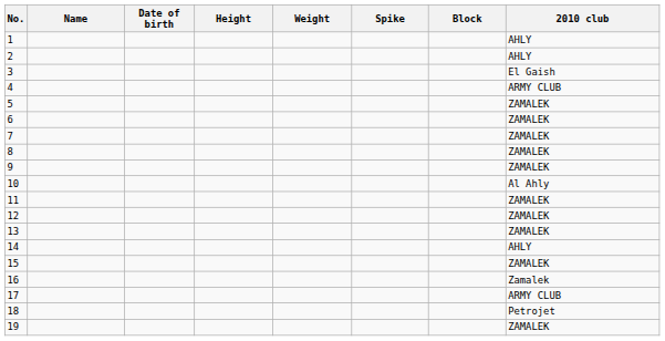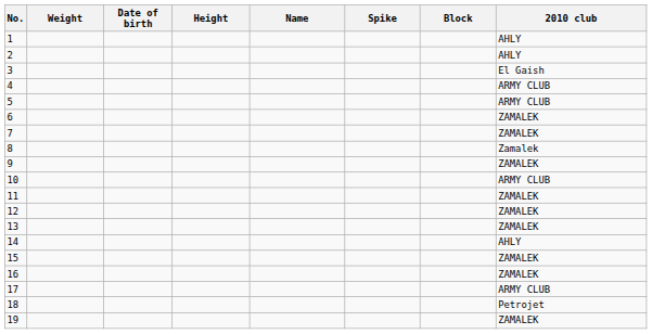 <table class="wikitable sortable style=font-size:100%; text-align:center;">
 <tr>
 <th>No.</th>
-<th style=width:12em>Name</th>
+<th style=width:9em>Weight</th>
 <th style=width:8em>Date of birth</th>
 <th style=width:9em>Height</th>
-<th style=width:9em>Weight</th>
+<th style=width:12em>Name</th>
 <th style=width:9em>Spike</th>
 <th style=width:9em>Block</th>
 <th style=width:19em>2010 club</th>
 </tr>
 <tr>
 <td>1</td>
-<td align=left></td>
+<td></td>
 <td align=right></td>
 <td></td>
-<td></td>
+<td align=left></td>
 <td></td>
 <td></td>
 <td align=left>AHLY</td>
 </tr>
 <tr>
 <td>2</td>
-<td align=left></td>
+<td></td>
 <td align=right></td>
 <td></td>
-<td></td>
+<td align=left></td>
 <td></td>
 <td></td>
 <td align=left>AHLY</td>
 </tr>
 <tr>
 <td>3</td>
-<td align=left></td>
+<td></td>
 <td align=right></td>
 <td></td>
-<td></td>
+<td align=left></td>
 <td></td>
 <td></td>
 <td align=left>El Gaish</td>
 </tr>
 <tr>
 <td>4</td>
-<td align=left></td>
+<td></td>
 <td align=right></td>
 <td></td>
-<td></td>
+<td align=left></td>
 <td></td>
 <td></td>
 <td align=left>ARMY CLUB</td>
 </tr>
 <tr>
 <td>5</td>
-<td align=left></td>
+<td></td>
 <td align=right></td>
 <td></td>
+<td align=left></td>
 <td></td>
 <td></td>
-<td></td>
-<td align=left>ZAMALEK</td>
+<td align=left>ARMY CLUB</td>
 </tr>
 <tr>
 <td>6</td>
-<td align=left></td>
+<td></td>
 <td align=right></td>
 <td></td>
-<td></td>
+<td align=left></td>
 <td></td>
 <td></td>
 <td align=left>ZAMALEK</td>
 </tr>
 <tr>
 <td>7</td>
-<td align=left></td>
+<td></td>
 <td align=right></td>
 <td></td>
-<td></td>
+<td align=left></td>
 <td></td>
 <td></td>
 <td align=left>ZAMALEK</td>
 </tr>
 <tr>
 <td>8</td>
-<td align=left></td>
+<td></td>
 <td align=right></td>
 <td></td>
+<td align=left></td>
 <td></td>
 <td></td>
-<td></td>
-<td align=left>ZAMALEK</td>
+<td align=left>Zamalek</td>
 </tr>
 <tr>
 <td>9</td>
-<td align=left></td>
+<td></td>
 <td align=right></td>
 <td></td>
-<td></td>
+<td align=left></td>
 <td></td>
 <td></td>
 <td align=left>ZAMALEK</td>
 </tr>
 <tr>
 <td>10</td>
-<td align=left></td>
+<td></td>
 <td align=right></td>
 <td></td>
+<td align=left></td>
 <td></td>
 <td></td>
-<td></td>
-<td align=left>Al Ahly</td>
+<td align=left>ARMY CLUB</td>
 </tr>
 <tr>
 <td>11</td>
-<td align=left></td>
+<td></td>
 <td align=right></td>
 <td></td>
-<td></td>
+<td align=left></td>
 <td></td>
 <td></td>
 <td align=left>ZAMALEK</td>
 </tr>
 <tr>
 <td>12</td>
-<td align=left></td>
+<td></td>
 <td align=right></td>
 <td></td>
-<td></td>
+<td align=left></td>
 <td></td>
 <td></td>
 <td align=left>ZAMALEK</td>
 </tr>
 <tr>
 <td>13</td>
-<td align=left></td>
+<td></td>
 <td align=right></td>
 <td></td>
-<td></td>
+<td align=left></td>
 <td></td>
 <td></td>
 <td align=left>ZAMALEK</td>
 </tr>
 <tr>
 <td>14</td>
-<td align=left></td>
+<td></td>
 <td align=right></td>
 <td></td>
-<td></td>
+<td align=left></td>
 <td></td>
 <td></td>
 <td align=left>AHLY</td>
 </tr>
 <tr>
 <td>15</td>
-<td align=left></td>
+<td></td>
 <td align=right></td>
 <td></td>
-<td></td>
+<td align=left></td>
 <td></td>
 <td></td>
 <td align=left>ZAMALEK</td>
 </tr>
 <tr>
 <td>16</td>
-<td align=left></td>
+<td></td>
 <td align=right></td>
 <td></td>
+<td align=left></td>
 <td></td>
 <td></td>
-<td></td>
-<td align=left>Zamalek</td>
+<td align=left>ZAMALEK</td>
 </tr>
 <tr>
 <td>17</td>
-<td align=left></td>
+<td></td>
 <td align=right></td>
 <td></td>
-<td></td>
+<td align=left></td>
 <td></td>
 <td></td>
 <td align=left>ARMY CLUB</td>
 </tr>
 <tr>
 <td>18</td>
-<td align=left></td>
+<td></td>
 <td align=right></td>
 <td></td>
-<td></td>
+<td align=left></td>
 <td></td>
 <td></td>
 <td align=left>Petrojet</td>
 </tr>
 <tr>
 <td>19</td>
-<td align=left></td>
+<td></td>
 <td align=right></td>
 <td></td>
-<td></td>
+<td align=left></td>
 <td></td>
 <td></td>
 <td align=left>ZAMALEK</td>
 </tr>
 </table>
